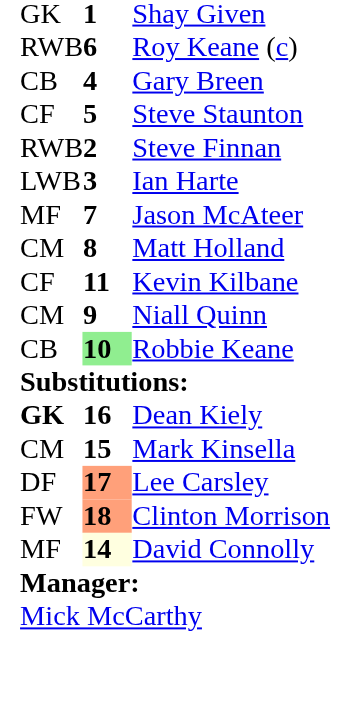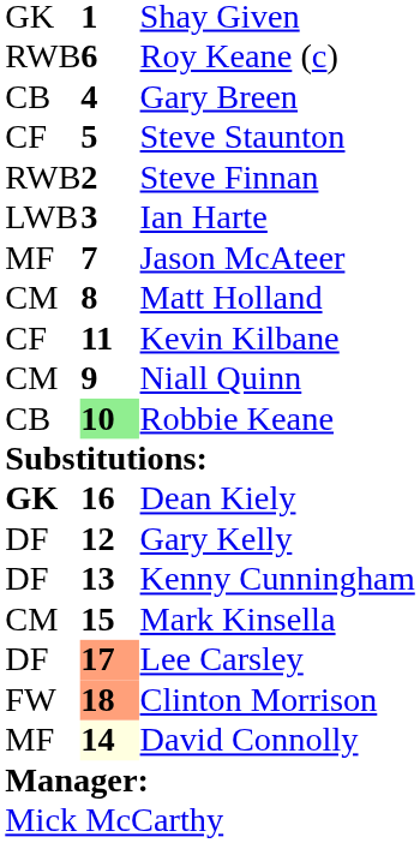 <table style="font-size:90%; margin:0.2em auto;" cellspacing="0" cellpadding="0">
 <tr>
 <th width="25"></th>
 <th width="25"></th>
 </tr>
 <tr>
 <td>GK</td>
 <td><strong>1</strong></td>
 <td><a href='#'>Shay Given</a></td>
 </tr>
 <tr>
 <td>RWB</td>
 <td><strong>6</strong></td>
 <td><a href='#'>Roy Keane</a> (<a href='#'>c</a>)</td>
 </tr>
 <tr>
 <td>CB</td>
 <td><strong>4</strong></td>
 <td><a href='#'>Gary Breen</a></td>
 </tr>
 <tr>
 <td>CF</td>
 <td><strong>5</strong></td>
 <td><a href='#'>Steve Staunton</a></td>
 <td></td>
 <td></td>
 </tr>
 <tr>
 <td>RWB</td>
 <td><strong>2</strong></td>
 <td><a href='#'>Steve Finnan</a></td>
 <td></td>
 </tr>
 <tr>
 <td>LWB</td>
 <td><strong>3</strong></td>
 <td><a href='#'>Ian Harte</a></td>
 </tr>
 <tr>
 <td>MF</td>
 <td><strong>7</strong></td>
 <td><a href='#'>Jason McAteer</a></td>
 <td></td>
 <td></td>
 </tr>
 <tr>
 <td>CM</td>
 <td><strong>8</strong></td>
 <td><a href='#'>Matt Holland</a></td>
 </tr>
 <tr>
 <td>CF</td>
 <td><strong>11</strong></td>
 <td><a href='#'>Kevin Kilbane</a></td>
 </tr>
 <tr>
 <td>CM</td>
 <td><strong>9</strong></td>
 <td><a href='#'>Niall Quinn</a></td>
 </tr>
 <tr>
 <td>CB</td>
 <td style="background: lightgreen;"><strong>10</strong></td>
 <td><a href='#'>Robbie Keane</a></td>
 </tr>
 <tr>
 <td colspan=3><strong>Substitutions:</strong></td>
 </tr>
 <tr>
 <td><strong>GK</strong></td>
 <td><strong>16</strong></td>
 <td><a href='#'>Dean Kiely</a></td>
 </tr>
 <tr>
+<td>DF</td>
+<td><strong>12</strong></td>
+<td><a href='#'>Gary Kelly</a></td>
+<td></td>
+<td></td>
+</tr>
+<tr>
+<td>DF</td>
+<td><strong>13</strong></td>
+<td><a href='#'>Kenny Cunningham</a></td>
+<td></td>
+<td></td>
+</tr>
+<tr>
 <td>CM</td>
 <td><strong>15</strong></td>
 <td><a href='#'>Mark Kinsella</a></td>
 </tr>
 <tr>
 <td>DF</td>
 <td style="background: lightsalmon;"><strong>17</strong></td>
 <td><a href='#'>Lee Carsley</a></td>
 </tr>
 <tr>
 <td>FW</td>
 <td style="background: lightsalmon;"><strong>18</strong></td>
 <td><a href='#'>Clinton Morrison</a></td>
 </tr>
 <tr>
 <td>MF</td>
 <td style="background: lightyellow;"><strong>14</strong></td>
 <td><a href='#'>David Connolly</a></td>
 </tr>
 <tr>
 <td colspan=3><strong>Manager:</strong></td>
 </tr>
 <tr>
 <td colspan="4"><a href='#'>Mick McCarthy</a></td>
 </tr>
 </table>
